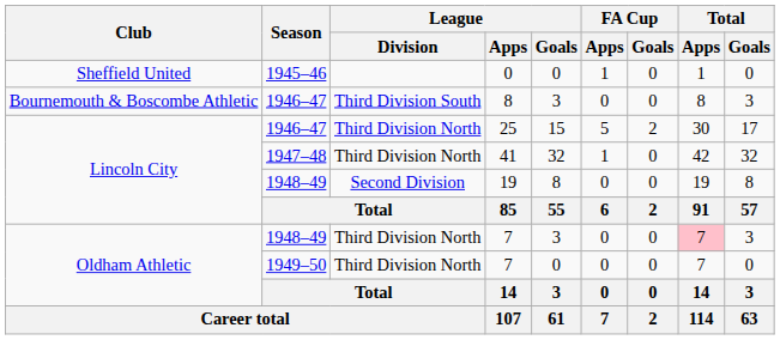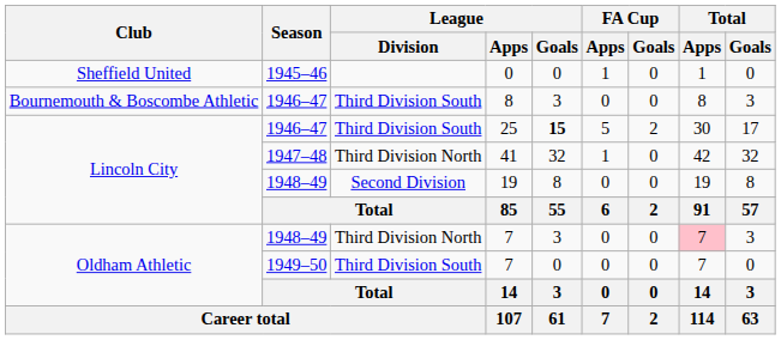 <table class="wikitable" style="text-align: center;">
 <tr>
 <th rowspan="2">Club</th>
 <th rowspan="2">Season</th>
 <th colspan="3">League</th>
 <th colspan="2">FA Cup</th>
 <th colspan="2">Total</th>
 </tr>
 <tr>
 <th>Division</th>
 <th>Apps</th>
 <th>Goals</th>
 <th>Apps</th>
 <th>Goals</th>
 <th>Apps</th>
 <th>Goals</th>
 </tr>
 <tr>
 <td><a href='#'>Sheffield United</a></td>
 <td><a href='#'>1945–46</a></td>
 <td></td>
 <td>0</td>
 <td>0</td>
 <td>1</td>
 <td>0</td>
 <td>1</td>
 <td>0</td>
 </tr>
 <tr>
 <td><a href='#'>Bournemouth & Boscombe Athletic</a></td>
 <td><a href='#'>1946–47</a></td>
 <td><a href='#'>Third Division South</a></td>
 <td>8</td>
 <td>3</td>
 <td>0</td>
 <td>0</td>
 <td>8</td>
 <td>3</td>
 </tr>
 <tr>
 <td rowspan="4"><a href='#'>Lincoln City</a></td>
 <td><a href='#'>1946–47</a></td>
-<td><a href='#'>Third Division North</a></td>
+<td><a href='#'>Third Division South</a></td>
 <td>25</td>
-<td>15</td>
+<td><strong>15</strong></td>
 <td>5</td>
 <td>2</td>
 <td>30</td>
 <td>17</td>
 </tr>
 <tr>
 <td><a href='#'>1947–48</a></td>
 <td>Third Division North</td>
 <td>41</td>
 <td>32</td>
 <td>1</td>
 <td>0</td>
 <td>42</td>
 <td>32</td>
 </tr>
 <tr>
 <td><a href='#'>1948–49</a></td>
 <td><a href='#'>Second Division</a></td>
 <td>19</td>
 <td>8</td>
 <td>0</td>
 <td>0</td>
 <td>19</td>
 <td>8</td>
 </tr>
 <tr>
 <th colspan="2">Total</th>
 <th>85</th>
 <th>55</th>
 <th>6</th>
 <th>2</th>
 <th>91</th>
 <th>57</th>
 </tr>
 <tr>
 <td rowspan="3"><a href='#'>Oldham Athletic</a></td>
 <td><a href='#'>1948–49</a></td>
 <td>Third Division North</td>
 <td>7</td>
 <td>3</td>
 <td>0</td>
 <td>0</td>
 <td style="background: pink;">7</td>
 <td>3</td>
 </tr>
 <tr>
 <td><a href='#'>1949–50</a></td>
-<td>Third Division North</td>
+<td><a href='#'>Third Division South</a></td>
 <td>7</td>
 <td>0</td>
 <td>0</td>
 <td>0</td>
 <td>7</td>
 <td>0</td>
 </tr>
 <tr>
 <th colspan="2">Total</th>
 <th>14</th>
 <th>3</th>
 <th>0</th>
 <th>0</th>
 <th>14</th>
 <th>3</th>
 </tr>
 <tr>
 <th colspan="3">Career total</th>
 <th>107</th>
 <th>61</th>
 <th>7</th>
 <th>2</th>
 <th>114</th>
 <th>63</th>
 </tr>
 </table>
